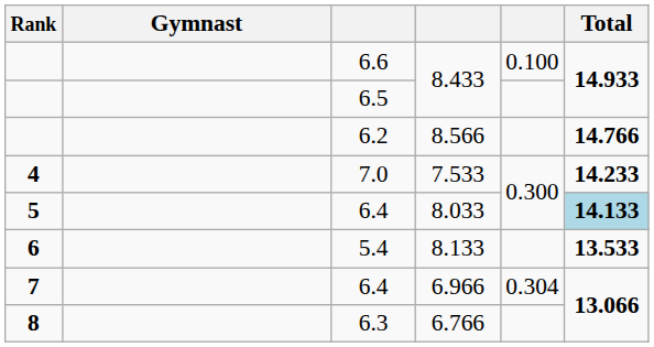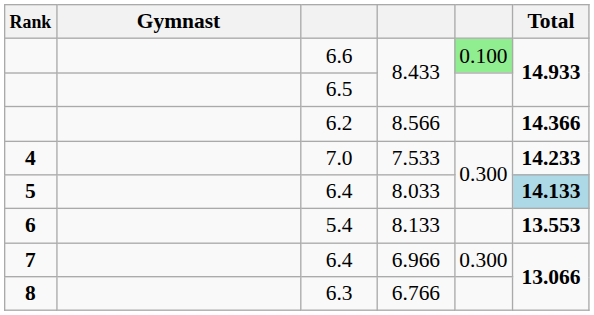 <table style="text-align:center;" class="wikitable sortable">
 <tr>
 <th scope="col" style="width:15px;"><small>Rank</small></th>
 <th scope="col" style="width:175px;">Gymnast</th>
 <th scope="col" style="width:50px;"><small></small></th>
 <th scope="col" style="width:50px;"><small></small></th>
 <th scope="col" style="width:20px;"><small></small></th>
 <th scope="col" style="width:50px;">Total</th>
 </tr>
 <tr>
 <td scope="row" style="text-align:center"><strong></strong></td>
 <td style="text-align:left;"></td>
 <td>6.6</td>
 <td rowspan=2>8.433</td>
-<td>0.100</td>
+<td style="background: lightgreen;">0.100</td>
 <td rowspan=2><strong>14.933</strong></td>
 </tr>
 <tr>
 <td scope="row" style="text-align:center"><strong></strong></td>
 <td style="text-align:left;"></td>
 <td>6.5</td>
 <td></td>
 </tr>
 <tr>
 <td scope="row" style="text-align:center"><strong></strong></td>
 <td style="text-align:left;"></td>
 <td>6.2</td>
 <td>8.566</td>
 <td></td>
-<td><strong>14.766</strong></td>
+<td><strong>14.366</strong></td>
 </tr>
 <tr>
 <td scope="row" style="text-align:center"><strong>4</strong></td>
 <td style="text-align:left;"></td>
 <td>7.0</td>
 <td>7.533</td>
 <td rowspan=2>0.300</td>
 <td><strong>14.233</strong></td>
 </tr>
 <tr>
 <td scope="row" style="text-align:center"><strong>5</strong></td>
 <td style="text-align:left;"></td>
 <td>6.4</td>
 <td>8.033</td>
 <td style="background: lightblue;"><strong>14.133</strong></td>
 </tr>
 <tr>
 <td scope="row" style="text-align:center"><strong>6</strong></td>
 <td style="text-align:left;"></td>
 <td>5.4</td>
 <td>8.133</td>
 <td></td>
-<td><strong>13.533</strong></td>
+<td><strong>13.553</strong></td>
 </tr>
 <tr>
 <td scope="row" style="text-align:center"><strong>7</strong></td>
 <td style="text-align:left;"></td>
 <td>6.4</td>
 <td>6.966</td>
-<td>0.304</td>
+<td>0.300</td>
 <td rowspan=2><strong>13.066</strong></td>
 </tr>
 <tr>
 <td scope="row" style="text-align:center"><strong>8</strong></td>
 <td style="text-align:left;"></td>
 <td>6.3</td>
 <td>6.766</td>
 <td></td>
 </tr>
 </table>
